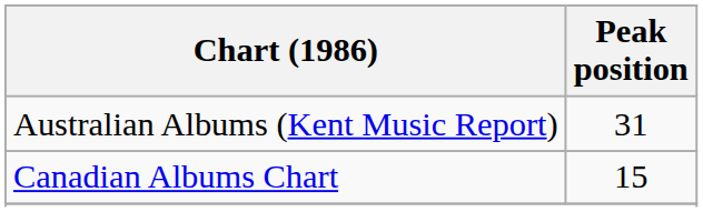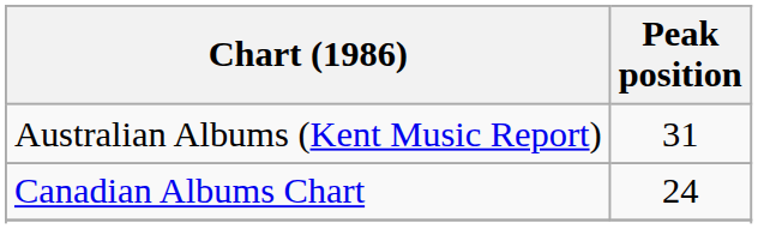 <table class="wikitable sortable">
 <tr>
 <th>Chart (1986)</th>
 <th>Peak<br>position</th>
 </tr>
 <tr>
 <td>Australian Albums (<a href='#'>Kent Music Report</a>)</td>
 <td align="center">31</td>
 </tr>
 <tr>
 <td><a href='#'>Canadian Albums Chart</a></td>
-<td align="center">15</td>
+<td align="center">24</td>
 </tr>
 <tr>
 </tr>
 <tr>
 </tr>
 <tr>
 </tr>
 <tr>
 </tr>
 </table>
